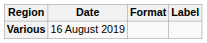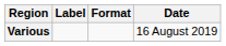 <table class="wikitable plainrowheaders">
 <tr>
 <th scope="col">Region</th>
+<th scope="col">Label</th>
+<th scope="col">Format</th>
 <th scope="col">Date</th>
-<th scope="col">Format</th>
-<th scope="col">Label</th>
 </tr>
 <tr>
 <th scope="row">Various</th>
-<td>16 August 2019</td>
 <td></td>
 <td></td>
+<td>16 August 2019</td>
 </tr>
 </table>
